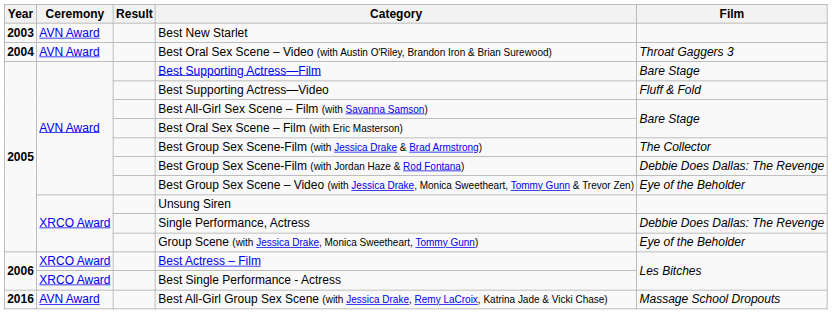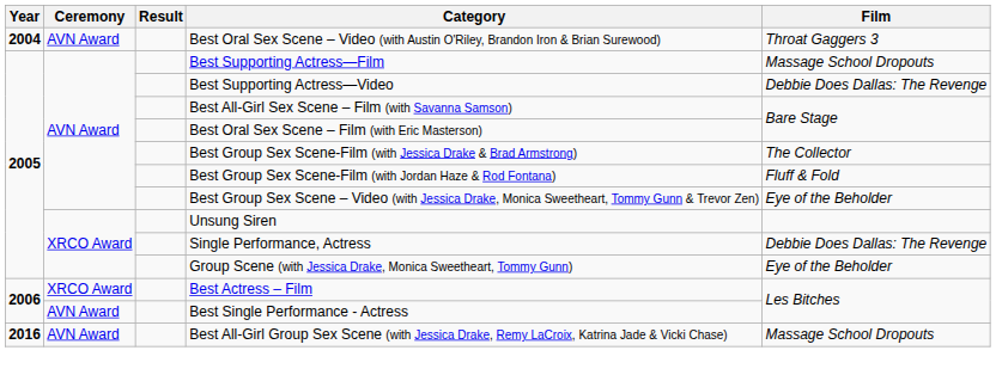 <table class="wikitable">
 <tr>
 <th>Year</th>
 <th>Ceremony</th>
 <th>Result</th>
 <th>Category</th>
 <th>Film</th>
-</tr>
-<tr>
-<td><strong>2003</strong></td>
-<td><a href='#'>AVN Award</a></td>
-<td></td>
-<td>Best New Starlet</td>
-<td></td>
 </tr>
 <tr>
 <td><strong>2004</strong></td>
 <td><a href='#'>AVN Award</a></td>
 <td></td>
 <td>Best Oral Sex Scene – Video <small>(with Austin O'Riley, Brandon Iron & Brian Surewood)</small></td>
 <td><em>Throat Gaggers 3</em></td>
 </tr>
 <tr>
 <td rowspan="10"><strong>2005</strong></td>
 <td rowspan="7"><a href='#'>AVN Award</a></td>
 <td></td>
 <td><a href='#'>Best Supporting Actress—Film</a></td>
-<td><em>Bare Stage</em></td>
+<td><em>Massage School Dropouts</em></td>
 </tr>
 <tr>
 <td></td>
 <td>Best Supporting Actress—Video</td>
-<td><em>Fluff & Fold</em></td>
+<td><em>Debbie Does Dallas: The Revenge</em></td>
 </tr>
 <tr>
 <td></td>
 <td>Best All-Girl Sex Scene – Film <small>(with <a href='#'>Savanna Samson</a>)</small></td>
 <td rowspan="2"><em>Bare Stage</em></td>
 </tr>
 <tr>
 <td></td>
 <td>Best Oral Sex Scene – Film <small>(with Eric Masterson)</small></td>
 </tr>
 <tr>
 <td></td>
 <td>Best Group Sex Scene-Film <small>(with <a href='#'>Jessica Drake</a> & <a href='#'>Brad Armstrong</a>)</small></td>
 <td><em>The Collector</em></td>
 </tr>
 <tr>
 <td></td>
 <td>Best Group Sex Scene-Film <small>(with Jordan Haze & <a href='#'>Rod Fontana</a>)</small></td>
-<td><em>Debbie Does Dallas: The Revenge</em></td>
+<td><em>Fluff & Fold</em></td>
 </tr>
 <tr>
 <td></td>
 <td>Best Group Sex Scene – Video <small>(with <a href='#'>Jessica Drake</a>, Monica Sweetheart, <a href='#'>Tommy Gunn</a> & Trevor Zen)</small></td>
 <td><em>Eye of the Beholder</em></td>
 </tr>
 <tr>
 <td rowspan="3"><a href='#'>XRCO Award</a></td>
 <td></td>
 <td>Unsung Siren</td>
 <td></td>
 </tr>
 <tr>
 <td></td>
 <td>Single Performance, Actress</td>
 <td><em>Debbie Does Dallas: The Revenge</em></td>
 </tr>
 <tr>
 <td></td>
 <td>Group Scene <small>(with <a href='#'>Jessica Drake</a>, Monica Sweetheart, <a href='#'>Tommy Gunn</a>)</small></td>
 <td><em>Eye of the Beholder</em></td>
 </tr>
 <tr>
 <td rowspan="2"><strong>2006</strong></td>
 <td><a href='#'>XRCO Award</a></td>
 <td></td>
 <td><a href='#'>Best Actress – Film</a></td>
 <td rowspan="2"><em>Les Bitches</em></td>
 </tr>
 <tr>
-<td><a href='#'>XRCO Award</a></td>
+<td><a href='#'>AVN Award</a></td>
 <td></td>
 <td>Best Single Performance - Actress</td>
 </tr>
 <tr>
 <td><strong>2016</strong></td>
 <td><a href='#'>AVN Award</a></td>
 <td></td>
 <td>Best All-Girl Group Sex Scene <small>(with <a href='#'>Jessica Drake</a>, <a href='#'>Remy LaCroix</a>, Katrina Jade & Vicki Chase)</small></td>
 <td><em>Massage School Dropouts</em></td>
 </tr>
 </table>
